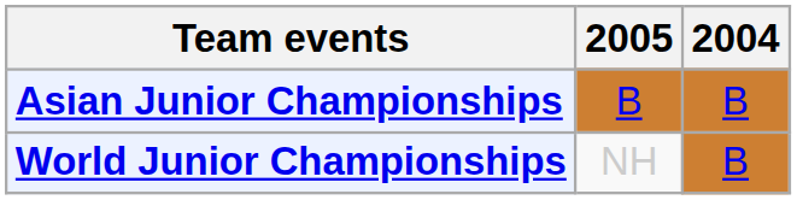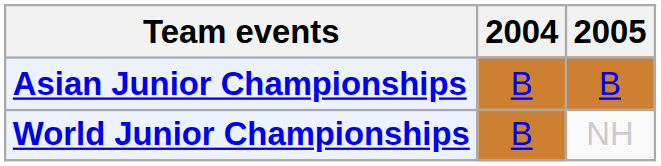 <table class="wikitable" style="font-size: 90%; text-align:center">
 <tr>
 <th>Team events</th>
+<th>2004</th>
 <th>2005</th>
-<th>2004</th>
 </tr>
 <tr>
 <td bgcolor="#ECF2FF"; align="left"><strong><a href='#'>Asian Junior Championships</a></strong></td>
 <td bgcolor=CD7F32><a href='#'>B</a></td>
 <td bgcolor=CD7F32><a href='#'>B</a></td>
 </tr>
 <tr>
 <td bgcolor="#ECF2FF"; align="left"><strong><a href='#'>World Junior Championships</a></strong></td>
+<td bgcolor=CD7F32><a href='#'>B</a></td>
 <td style=color:#ccc>NH</td>
-<td bgcolor=CD7F32><a href='#'>B</a></td>
 </tr>
 </table>
